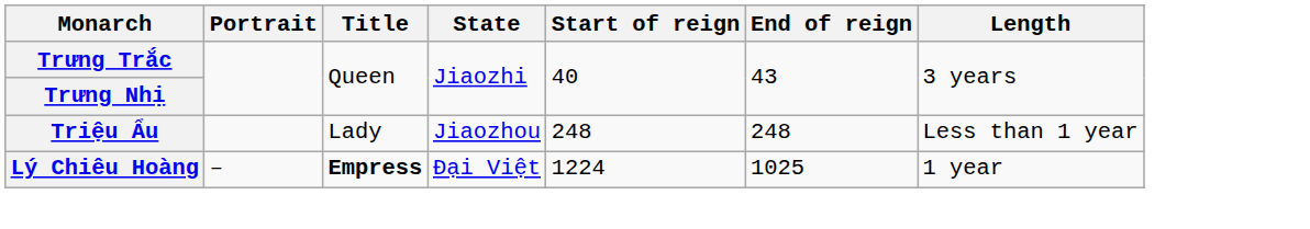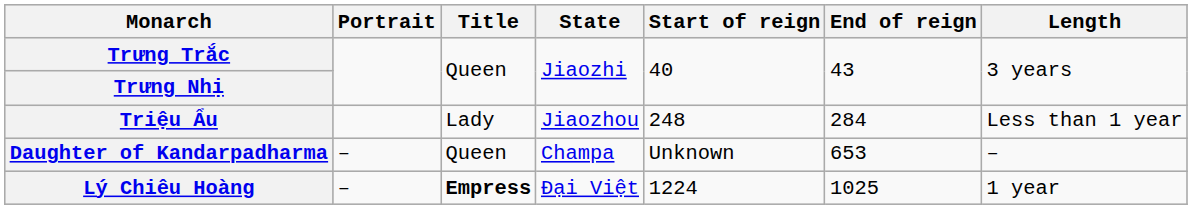 <table class="wikitable sortable">
 <tr>
 <th>Monarch</th>
 <th>Portrait</th>
 <th>Title</th>
 <th>State</th>
 <th>Start of reign</th>
 <th>End of reign</th>
 <th>Length</th>
 </tr>
 <tr>
 <th><a href='#'>Trưng Trắc</a></th>
 <td rowspan="2"></td>
 <td rowspan="2">Queen</td>
 <td rowspan="2"><a href='#'>Jiaozhi</a></td>
 <td rowspan="2">40</td>
 <td rowspan="2">43</td>
 <td rowspan="2">3 years</td>
 </tr>
 <tr>
 <th><a href='#'>Trưng Nhị</a></th>
 </tr>
 <tr>
 <th><a href='#'>Triệu Ẩu</a></th>
 <td></td>
 <td>Lady</td>
 <td><a href='#'>Jiaozhou</a></td>
 <td>248</td>
-<td>248</td>
+<td>284</td>
 <td>Less than 1 year</td>
+</tr>
+<tr>
+<th><a href='#'>Daughter of Kandarpadharma</a></th>
+<td>–</td>
+<td>Queen</td>
+<td><a href='#'>Champa</a></td>
+<td>Unknown</td>
+<td>653</td>
+<td>–</td>
 </tr>
 <tr>
 <th><a href='#'>Lý Chiêu Hoàng</a></th>
 <td>–</td>
 <td><strong>Empress</strong></td>
 <td><a href='#'>Đại Việt</a></td>
 <td>1224</td>
 <td>1025</td>
 <td>1 year</td>
 </tr>
 </table>
